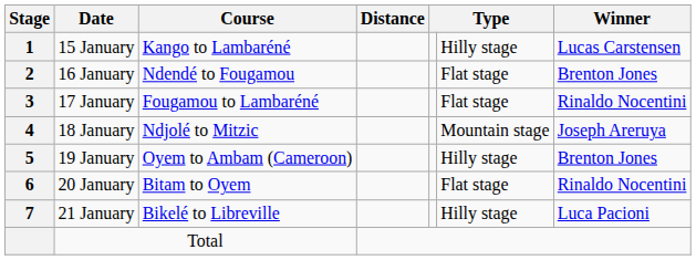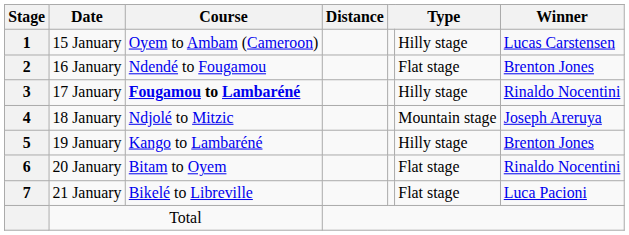 <table class="wikitable">
 <tr>
 <th scope="col">Stage</th>
 <th scope="col">Date</th>
 <th scope="col">Course</th>
 <th scope="col">Distance</th>
 <th scope="col" colspan="2">Type</th>
 <th scope="col">Winner</th>
 </tr>
 <tr>
 <th scope="row">1</th>
 <td style="text-align:right">15 January</td>
-<td><a href='#'>Kango</a> to <a href='#'>Lambaréné</a></td>
+<td><a href='#'>Oyem</a> to <a href='#'>Ambam</a> (<a href='#'>Cameroon</a>)</td>
 <td style="text-align:center;"></td>
 <td></td>
 <td>Hilly stage</td>
 <td><a href='#'>Lucas Carstensen</a></td>
 </tr>
 <tr>
 <th scope="row">2</th>
 <td style="text-align:right">16 January</td>
 <td><a href='#'>Ndendé</a> to <a href='#'>Fougamou</a></td>
 <td style="text-align:center;"></td>
 <td></td>
 <td>Flat stage</td>
 <td><a href='#'>Brenton Jones</a></td>
 </tr>
 <tr>
 <th scope="row">3</th>
 <td style="text-align:right">17 January</td>
-<td><a href='#'>Fougamou</a> to <a href='#'>Lambaréné</a></td>
+<td><strong><a href='#'>Fougamou</a> to <a href='#'>Lambaréné</a></strong></td>
 <td style="text-align:center;"></td>
 <td></td>
-<td>Flat stage</td>
+<td>Hilly stage</td>
 <td><a href='#'>Rinaldo Nocentini</a></td>
 </tr>
 <tr>
 <th scope="row">4</th>
 <td style="text-align:right">18 January</td>
 <td><a href='#'>Ndjolé</a> to <a href='#'>Mitzic</a></td>
 <td style="text-align:center;"></td>
 <td></td>
 <td>Mountain stage</td>
 <td><a href='#'>Joseph Areruya</a></td>
 </tr>
 <tr>
 <th scope="row">5</th>
 <td style="text-align:right">19 January</td>
-<td><a href='#'>Oyem</a> to <a href='#'>Ambam</a> (<a href='#'>Cameroon</a>)</td>
+<td><a href='#'>Kango</a> to <a href='#'>Lambaréné</a></td>
 <td style="text-align:center;"></td>
 <td></td>
 <td>Hilly stage</td>
 <td><a href='#'>Brenton Jones</a></td>
 </tr>
 <tr>
 <th scope="row">6</th>
 <td style="text-align:right">20 January</td>
 <td><a href='#'>Bitam</a> to <a href='#'>Oyem</a></td>
 <td style="text-align:center;"></td>
 <td></td>
 <td>Flat stage</td>
 <td><a href='#'>Rinaldo Nocentini</a></td>
 </tr>
 <tr>
 <th scope="row">7</th>
 <td style="text-align:right">21 January</td>
 <td><a href='#'>Bikelé</a> to <a href='#'>Libreville</a></td>
 <td style="text-align:center;"></td>
 <td></td>
-<td>Hilly stage</td>
+<td>Flat stage</td>
 <td><a href='#'>Luca Pacioni</a></td>
 </tr>
 <tr>
 <th scope="row"></th>
 <td colspan="2" style="text-align:center">Total</td>
 <td colspan="5" style="text-align:center"></td>
 </tr>
 </table>
